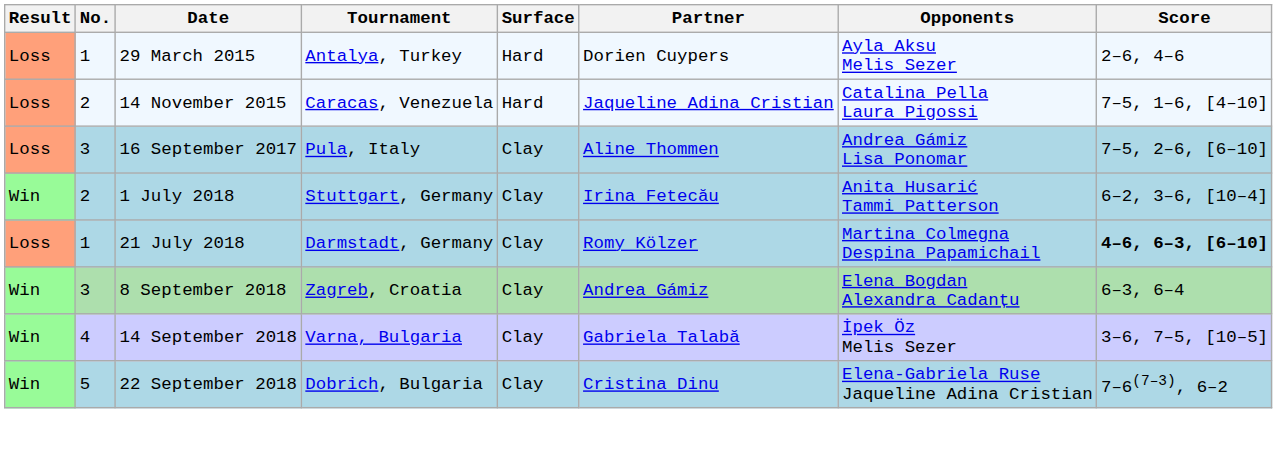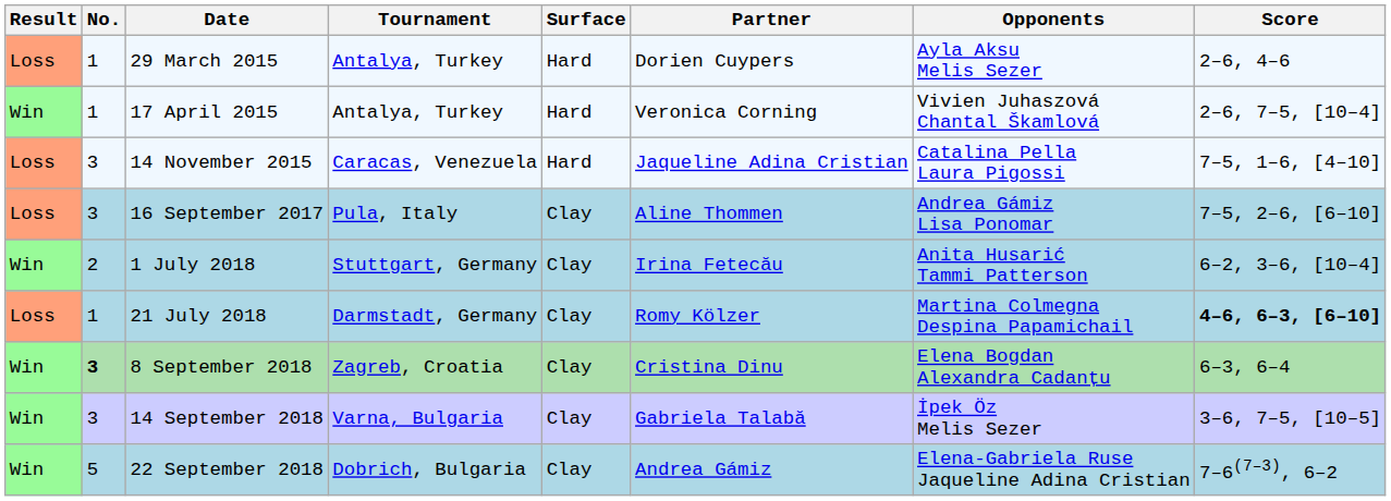 <table class="sortable wikitable" style=font-size:97%>
 <tr>
 <th>Result</th>
 <th>No.</th>
 <th>Date</th>
 <th>Tournament</th>
 <th>Surface</th>
 <th>Partner</th>
 <th>Opponents</th>
 <th>Score</th>
 </tr>
 <tr style="background:#f0f8ff;">
 <td style="background:#ffa07a;">Loss</td>
 <td>1</td>
 <td>29 March 2015</td>
 <td><a href='#'>Antalya</a>, Turkey</td>
 <td>Hard</td>
 <td> Dorien Cuypers</td>
 <td> <a href='#'>Ayla Aksu</a> <br>  <a href='#'>Melis Sezer</a></td>
 <td>2–6, 4–6</td>
 </tr>
 <tr style="background:#f0f8ff;">
+<td style="background:#98fb98;">Win</td>
+<td>1</td>
+<td>17 April 2015</td>
+<td>Antalya, Turkey</td>
+<td>Hard</td>
+<td> Veronica Corning</td>
+<td> Vivien Juhaszová <br>  <a href='#'>Chantal Škamlová</a></td>
+<td>2–6, 7–5, [10–4]</td>
+</tr>
+<tr style="background:#f0f8ff;">
 <td style="background:#ffa07a;">Loss</td>
-<td>2</td>
+<td>3</td>
 <td>14 November 2015</td>
 <td><a href='#'>Caracas</a>, Venezuela</td>
 <td>Hard</td>
 <td> <a href='#'>Jaqueline Adina Cristian</a></td>
 <td> <a href='#'>Catalina Pella</a> <br>  <a href='#'>Laura Pigossi</a></td>
 <td>7–5, 1–6, [4–10]</td>
 </tr>
 <tr style="background:lightblue;">
 <td style="background:#ffa07a;">Loss</td>
 <td>3</td>
 <td>16 September 2017</td>
 <td><a href='#'>Pula</a>, Italy</td>
 <td>Clay</td>
 <td> <a href='#'>Aline Thommen</a></td>
 <td> <a href='#'>Andrea Gámiz</a> <br>  <a href='#'>Lisa Ponomar</a></td>
 <td>7–5, 2–6, [6–10]</td>
 </tr>
 <tr style="background:lightblue;">
 <td style="background:#98fb98;">Win</td>
 <td>2</td>
 <td>1 July 2018</td>
 <td><a href='#'>Stuttgart</a>, Germany</td>
 <td>Clay</td>
 <td> <a href='#'>Irina Fetecău</a></td>
 <td> <a href='#'>Anita Husarić</a> <br>  <a href='#'>Tammi Patterson</a></td>
 <td>6–2, 3–6, [10–4]</td>
 </tr>
 <tr style="background:lightblue;">
 <td style="background:#ffa07a;">Loss</td>
 <td>1</td>
 <td>21 July 2018</td>
 <td><a href='#'>Darmstadt</a>, Germany</td>
 <td>Clay</td>
 <td> <a href='#'>Romy Kölzer</a></td>
 <td> <a href='#'>Martina Colmegna</a> <br>  <a href='#'>Despina Papamichail</a></td>
 <td><strong>4–6, 6–3, [6–10]</strong></td>
 </tr>
 <tr style="background:#addfad;">
 <td style="background:#98fb98;">Win</td>
-<td>3</td>
+<td><strong>3</strong></td>
 <td>8 September 2018</td>
 <td><a href='#'>Zagreb</a>, Croatia</td>
 <td>Clay</td>
-<td> <a href='#'>Andrea Gámiz</a></td>
+<td> <a href='#'>Cristina Dinu</a></td>
 <td> <a href='#'>Elena Bogdan</a> <br>  <a href='#'>Alexandra Cadanțu</a></td>
 <td>6–3, 6–4</td>
 </tr>
 <tr style="background:#ccccff;">
 <td style="background:#98fb98;">Win</td>
-<td>4</td>
+<td>3</td>
 <td>14 September 2018</td>
 <td><a href='#'>Varna, Bulgaria</a></td>
 <td>Clay</td>
 <td> <a href='#'>Gabriela Talabă</a></td>
 <td> <a href='#'>İpek Öz</a> <br>  Melis Sezer</td>
 <td>3–6, 7–5, [10–5]</td>
 </tr>
 <tr style="background:lightblue;">
 <td style="background:#98fb98;">Win</td>
 <td>5</td>
 <td>22 September 2018</td>
 <td><a href='#'>Dobrich</a>, Bulgaria</td>
 <td>Clay</td>
-<td> <a href='#'>Cristina Dinu</a></td>
+<td> <a href='#'>Andrea Gámiz</a></td>
 <td> <a href='#'>Elena-Gabriela Ruse</a> <br>  Jaqueline Adina Cristian</td>
 <td>7–6<sup>(7–3)</sup>, 6–2</td>
 </tr>
 </table>
